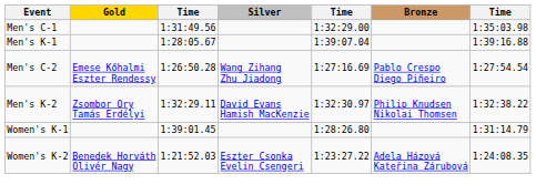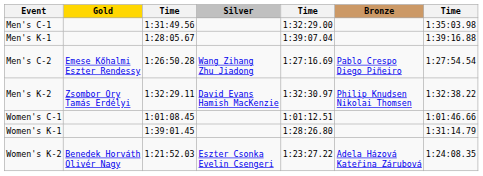 <table class="wikitable">
 <tr>
 <th>Event</th>
 <td align=center bgcolor="gold"><strong>Gold</strong></td>
 <th>Time</th>
 <td align=center bgcolor="silver"><strong>Silver</strong></td>
 <th>Time</th>
 <td align=center bgcolor="CC9966"><strong>Bronze</strong></td>
 <th>Time</th>
 </tr>
 <tr>
 <td>Men's C-1</td>
 <td></td>
 <td>1:31:49.56</td>
 <td></td>
 <td>1:32:29.00</td>
 <td></td>
 <td>1:35:03.98</td>
 </tr>
 <tr>
 <td>Men's K-1</td>
 <td></td>
 <td>1:28:05.67</td>
 <td></td>
 <td>1:39:07.04</td>
 <td></td>
 <td>1:39:16.88</td>
 </tr>
 <tr>
 <td>Men's C-2</td>
 <td><br><a href='#'>Emese Kőhalmi</a><br><a href='#'>Eszter Rendessy</a></td>
 <td>1:26:50.28</td>
 <td><br><a href='#'>Wang Zihang</a><br><a href='#'>Zhu Jiadong</a></td>
 <td>1:27:16.69</td>
 <td><br><a href='#'>Pablo Crespo</a><br><a href='#'>Diego Piñeiro</a></td>
 <td>1:27:54.54</td>
 </tr>
 <tr>
 <td>Men's K-2</td>
 <td><br><a href='#'>Zsombor Ory</a><br><a href='#'>Tamás Erdélyi</a></td>
 <td>1:32:29.11</td>
 <td><br><a href='#'>David Evans</a><br><a href='#'>Hamish MacKenzie</a></td>
 <td>1:32:30.97</td>
 <td><br><a href='#'>Philip Knudsen</a><br><a href='#'>Nikolai Thomsen</a></td>
 <td>1:32:38.22</td>
 </tr>
 <tr>
+<td>Women's C-1</td>
+<td></td>
+<td>1:01:08.45</td>
+<td></td>
+<td>1:01:12.51</td>
+<td></td>
+<td>1:01:46.66</td>
+</tr>
+<tr>
 <td>Women's K-1</td>
 <td></td>
 <td>1:39:01.45</td>
 <td></td>
 <td>1:28:26.80</td>
 <td></td>
 <td>1:31:14.79</td>
 </tr>
 <tr>
 <td>Women's K-2</td>
 <td><br><a href='#'>Benedek Horváth</a><br><a href='#'>Olivér Nagy</a></td>
 <td>1:21:52.03</td>
 <td><br><a href='#'>Eszter Csonka</a><br><a href='#'>Evelin Csengeri</a></td>
 <td>1:23:27.22</td>
 <td><br><a href='#'>Adela Házová</a><br><a href='#'>Kateřina Zárubová</a></td>
 <td>1:24:08.35</td>
 </tr>
 </table>
